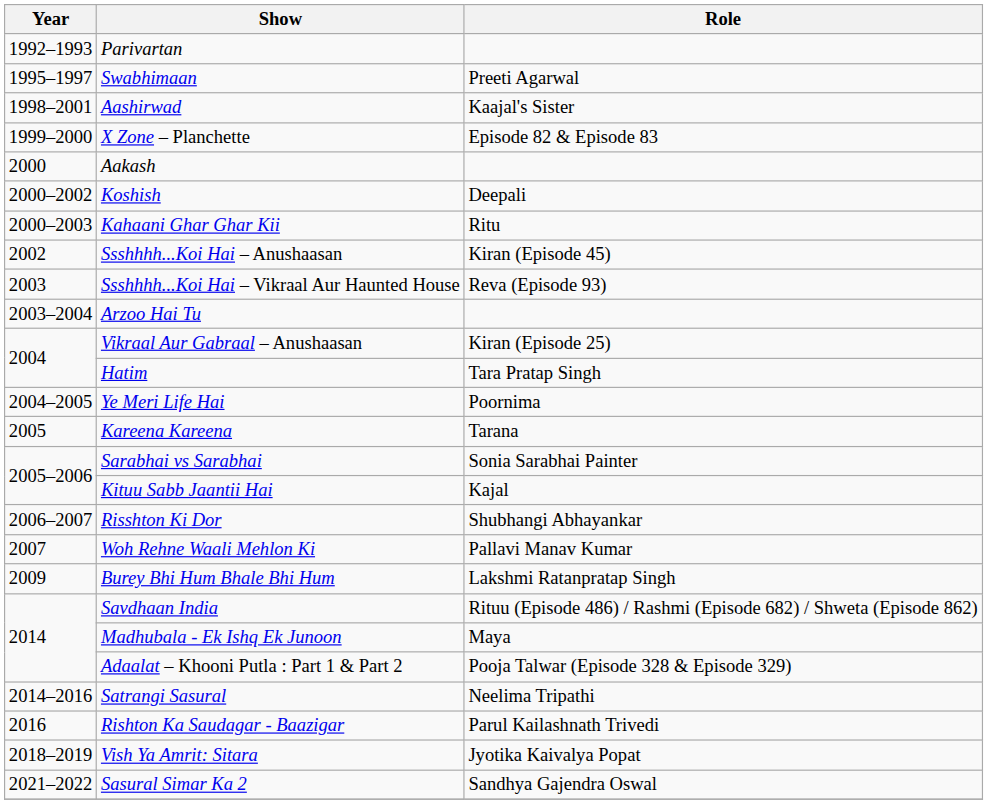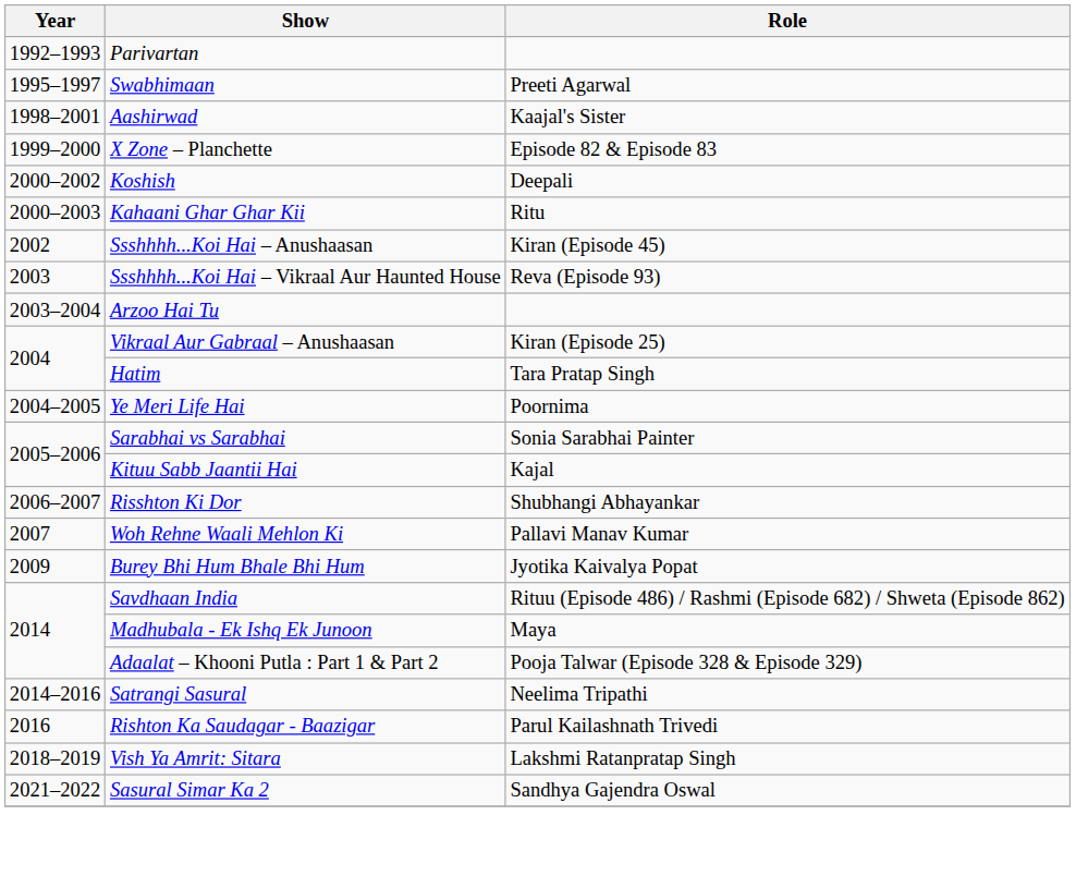 <table class="wikitable sortable">
 <tr>
 <th>Year</th>
 <th>Show</th>
 <th>Role</th>
 </tr>
 <tr>
 <td>1992–1993</td>
 <td><em>Parivartan</em></td>
 <td></td>
 </tr>
 <tr>
 <td>1995–1997</td>
 <td><em><a href='#'>Swabhimaan</a></em></td>
 <td>Preeti Agarwal</td>
 </tr>
 <tr>
 <td>1998–2001</td>
 <td><em><a href='#'>Aashirwad</a></em></td>
 <td>Kaajal's Sister</td>
 </tr>
 <tr>
 <td>1999–2000</td>
 <td><em><a href='#'>X Zone</a></em> – Planchette</td>
 <td>Episode 82 & Episode 83</td>
-</tr>
-<tr>
-<td>2000</td>
-<td><em>Aakash</em></td>
-<td></td>
 </tr>
 <tr>
 <td>2000–2002</td>
 <td><em><a href='#'>Koshish</a></em></td>
 <td>Deepali</td>
 </tr>
 <tr>
 <td>2000–2003</td>
 <td><em><a href='#'>Kahaani Ghar Ghar Kii</a></em></td>
 <td>Ritu</td>
 </tr>
 <tr>
 <td>2002</td>
 <td><em><a href='#'>Ssshhhh...Koi Hai</a></em> – Anushaasan</td>
 <td>Kiran (Episode 45)</td>
 </tr>
 <tr>
 <td>2003</td>
 <td><em><a href='#'>Ssshhhh...Koi Hai</a></em> – Vikraal  Aur Haunted House</td>
 <td>Reva (Episode 93)</td>
 </tr>
 <tr>
 <td>2003–2004</td>
 <td><em><a href='#'>Arzoo Hai Tu</a></em></td>
 <td></td>
 </tr>
 <tr>
 <td rowspan="2">2004</td>
 <td><em><a href='#'>Vikraal Aur Gabraal</a></em> – Anushaasan</td>
 <td>Kiran (Episode 25)</td>
 </tr>
 <tr>
 <td><em><a href='#'>Hatim</a></em></td>
 <td>Tara Pratap Singh</td>
 </tr>
 <tr>
 <td>2004–2005</td>
 <td><em><a href='#'>Ye Meri Life Hai</a></em></td>
 <td>Poornima</td>
 </tr>
 <tr>
-<td>2005</td>
-<td><em><a href='#'>Kareena Kareena</a></em></td>
-<td>Tarana</td>
-</tr>
-<tr>
 <td rowspan="2">2005–2006</td>
 <td><em><a href='#'>Sarabhai vs Sarabhai</a></em></td>
 <td>Sonia Sarabhai Painter</td>
 </tr>
 <tr>
 <td><em><a href='#'>Kituu Sabb Jaantii Hai</a></em></td>
 <td>Kajal</td>
 </tr>
 <tr>
 <td>2006–2007</td>
 <td><em><a href='#'>Risshton Ki Dor</a></em></td>
 <td>Shubhangi Abhayankar</td>
 </tr>
 <tr>
 <td>2007</td>
 <td><em><a href='#'>Woh Rehne Waali Mehlon Ki</a></em></td>
 <td>Pallavi Manav Kumar</td>
 </tr>
 <tr>
 <td>2009</td>
 <td><em><a href='#'>Burey Bhi Hum Bhale Bhi Hum</a></em></td>
-<td>Lakshmi Ratanpratap Singh</td>
+<td>Jyotika Kaivalya Popat</td>
 </tr>
 <tr>
 <td rowspan="3">2014</td>
 <td><em><a href='#'>Savdhaan India</a></em></td>
 <td>Rituu (Episode 486) /  Rashmi (Episode 682) / Shweta (Episode 862)</td>
 </tr>
 <tr>
 <td><em><a href='#'>Madhubala - Ek Ishq Ek Junoon</a></em></td>
 <td>Maya</td>
 </tr>
 <tr>
 <td><em><a href='#'>Adaalat</a></em> – Khooni Putla : Part 1 & Part 2</td>
 <td>Pooja Talwar (Episode 328 & Episode 329)</td>
 </tr>
 <tr>
 <td>2014–2016</td>
 <td><em><a href='#'>Satrangi Sasural</a></em></td>
 <td>Neelima Tripathi</td>
 </tr>
 <tr>
 <td>2016</td>
 <td><em><a href='#'>Rishton Ka Saudagar - Baazigar</a></em></td>
 <td>Parul Kailashnath Trivedi</td>
 </tr>
 <tr>
 <td>2018–2019</td>
 <td><em><a href='#'>Vish Ya Amrit: Sitara</a></em></td>
-<td>Jyotika Kaivalya Popat</td>
+<td>Lakshmi Ratanpratap Singh</td>
 </tr>
 <tr>
 <td>2021–2022</td>
 <td><em><a href='#'>Sasural Simar Ka 2</a></em></td>
 <td>Sandhya Gajendra Oswal</td>
 </tr>
 <tr>
 </tr>
 </table>
